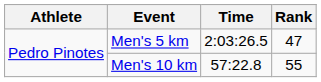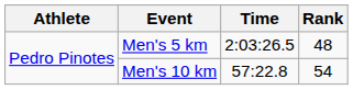 <table class="wikitable" style="font-size:90%;">
 <tr>
 <th>Athlete</th>
 <th>Event</th>
 <th>Time</th>
 <th>Rank</th>
 </tr>
 <tr align=center>
 <td align=left rowspan=2><a href='#'>Pedro Pinotes</a></td>
 <td align=left><a href='#'>Men's 5 km</a></td>
 <td>2:03:26.5</td>
-<td>47</td>
+<td>48</td>
 </tr>
 <tr align=center>
 <td align=left><a href='#'>Men's 10 km</a></td>
 <td>57:22.8</td>
-<td>55</td>
+<td>54</td>
 </tr>
 </table>
